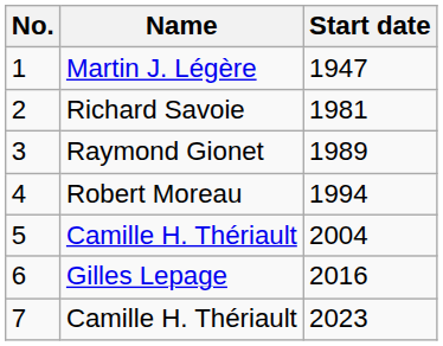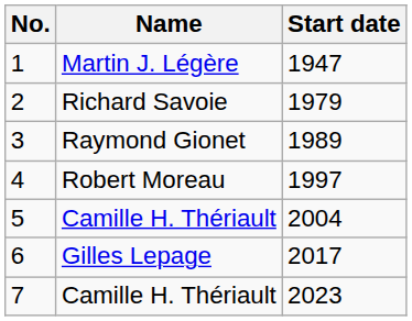 <table class="wikitable">
 <tr>
 <th>No.</th>
 <th><strong>Name</strong></th>
 <th><strong>Start date</strong></th>
 </tr>
 <tr>
 <td>1</td>
 <td><a href='#'>Martin J. Légère</a></td>
 <td>1947</td>
 </tr>
 <tr>
 <td>2</td>
 <td>Richard Savoie</td>
-<td>1981</td>
+<td>1979</td>
 </tr>
 <tr>
 <td>3</td>
 <td>Raymond Gionet</td>
 <td>1989</td>
 </tr>
 <tr>
 <td>4</td>
 <td>Robert Moreau</td>
-<td>1994</td>
+<td>1997</td>
 </tr>
 <tr>
 <td>5</td>
 <td><a href='#'>Camille H. Thériault</a></td>
 <td>2004</td>
 </tr>
 <tr>
 <td>6</td>
 <td><a href='#'>Gilles Lepage</a></td>
-<td>2016</td>
+<td>2017</td>
 </tr>
 <tr>
 <td>7</td>
 <td>Camille H. Thériault</td>
 <td>2023</td>
 </tr>
 </table>
